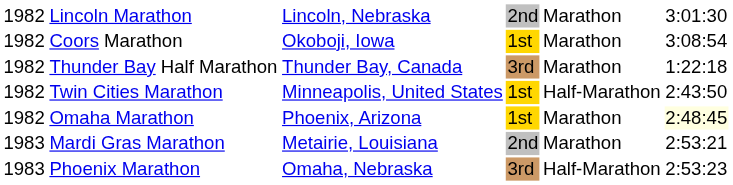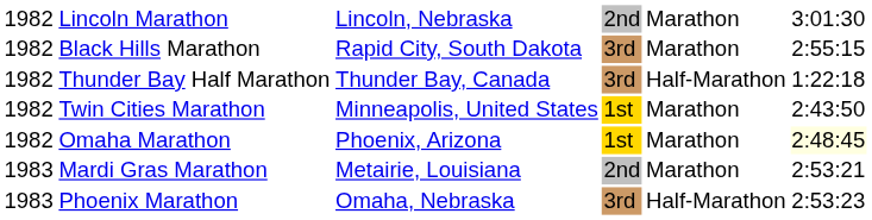 <table>
 <tr>
 <td>1982</td>
 <td><a href='#'>Lincoln Marathon</a></td>
 <td><a href='#'>Lincoln, Nebraska</a></td>
 <td bgcolor="silver">2nd</td>
 <td>Marathon</td>
 <td>3:01:30</td>
 </tr>
 <tr>
 <td>1982</td>
-<td><a href='#'>Coors</a> Marathon</td>
-<td><a href='#'>Okoboji, Iowa</a></td>
-<td bgcolor="gold">1st</td>
+<td><a href='#'>Black Hills</a> Marathon</td>
+<td><a href='#'>Rapid City, South Dakota</a></td>
+<td bgcolor="cc9966">3rd</td>
 <td>Marathon</td>
-<td>3:08:54</td>
+<td>2:55:15</td>
 </tr>
 <tr>
 <td>1982</td>
 <td><a href='#'>Thunder Bay</a> Half Marathon</td>
 <td><a href='#'>Thunder Bay, Canada</a></td>
 <td bgcolor="cc9966">3rd</td>
-<td>Marathon</td>
+<td>Half-Marathon</td>
 <td>1:22:18</td>
 </tr>
 <tr>
 <td>1982</td>
 <td><a href='#'>Twin Cities Marathon</a></td>
 <td><a href='#'>Minneapolis, United States</a></td>
 <td bgcolor="gold">1st</td>
-<td>Half-Marathon</td>
+<td>Marathon</td>
 <td>2:43:50</td>
 </tr>
 <tr>
 <td>1982</td>
 <td><a href='#'>Omaha Marathon</a></td>
 <td><a href='#'>Phoenix, Arizona</a></td>
 <td bgcolor="gold">1st</td>
 <td>Marathon</td>
 <td style="background: lightyellow;">2:48:45</td>
 </tr>
 <tr>
 <td>1983</td>
 <td><a href='#'>Mardi Gras Marathon</a></td>
 <td><a href='#'>Metairie, Louisiana</a></td>
 <td bgcolor="silver">2nd</td>
 <td>Marathon</td>
 <td>2:53:21</td>
 </tr>
 <tr>
 <td>1983</td>
 <td><a href='#'>Phoenix Marathon</a></td>
 <td><a href='#'>Omaha, Nebraska</a></td>
 <td bgcolor="cc9966">3rd</td>
 <td>Half-Marathon</td>
 <td>2:53:23</td>
 </tr>
 </table>
